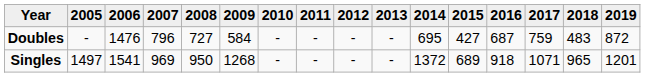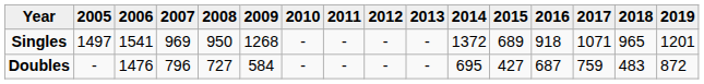 <table class="wikitable">
 <tr bgcolor="#efefef">
 <td align="center"><strong>Year</strong></td>
 <td align="center"><strong>2005</strong></td>
 <td align="center"><strong>2006</strong></td>
 <td align="center"><strong>2007</strong></td>
 <td align="center"><strong>2008</strong></td>
 <td align="center"><strong>2009</strong></td>
 <td align="center"><strong>2010</strong></td>
 <td align="center"><strong>2011</strong></td>
 <td align="center"><strong>2012</strong></td>
 <td align="center"><strong>2013</strong></td>
 <td align="center"><strong>2014</strong></td>
 <td align="center"><strong>2015</strong></td>
 <td><strong>2016</strong></td>
 <td><strong>2017</strong></td>
 <td><strong>2018</strong></td>
 <td><strong>2019</strong></td>
 </tr>
 <tr>
+<td align="center" valign="top"><strong>Singles</strong></td>
+<td align="center" valign="top">1497</td>
+<td align="center" valign="top">1541</td>
+<td align="center" valign="top">969</td>
+<td align="center" valign="top">950</td>
+<td align="center" valign="top">1268</td>
+<td align="center" valign="top">-</td>
+<td align="center" valign="top">-</td>
+<td align="center" valign="top">-</td>
+<td align="center" valign="top">-</td>
+<td align="center" valign="top">1372</td>
+<td align="center" valign="top">689</td>
+<td>918</td>
+<td>1071</td>
+<td>965</td>
+<td>1201</td>
+</tr>
+<tr>
 <td align="center" valign="top"><strong>Doubles</strong></td>
 <td align="center" valign="top">-</td>
 <td align="center" valign="top">1476</td>
 <td align="center" valign="top">796</td>
 <td align="center" valign="top">727</td>
 <td align="center" valign="top">584</td>
 <td align="center" valign="top">-</td>
 <td align="center" valign="top">-</td>
 <td align="center" valign="top">-</td>
 <td align="center" valign="top">-</td>
 <td align="center" valign="top">695</td>
 <td align="center" valign="top">427</td>
 <td>687</td>
 <td>759</td>
 <td>483</td>
 <td>872</td>
 </tr>
-<tr>
-<td align="center" valign="top"><strong>Singles</strong></td>
-<td align="center" valign="top">1497</td>
-<td align="center" valign="top">1541</td>
-<td align="center" valign="top">969</td>
-<td align="center" valign="top">950</td>
-<td align="center" valign="top">1268</td>
-<td align="center" valign="top">-</td>
-<td align="center" valign="top">-</td>
-<td align="center" valign="top">-</td>
-<td align="center" valign="top">-</td>
-<td align="center" valign="top">1372</td>
-<td align="center" valign="top">689</td>
-<td>918</td>
-<td>1071</td>
-<td>965</td>
-<td>1201</td>
-</tr>
 </table>
